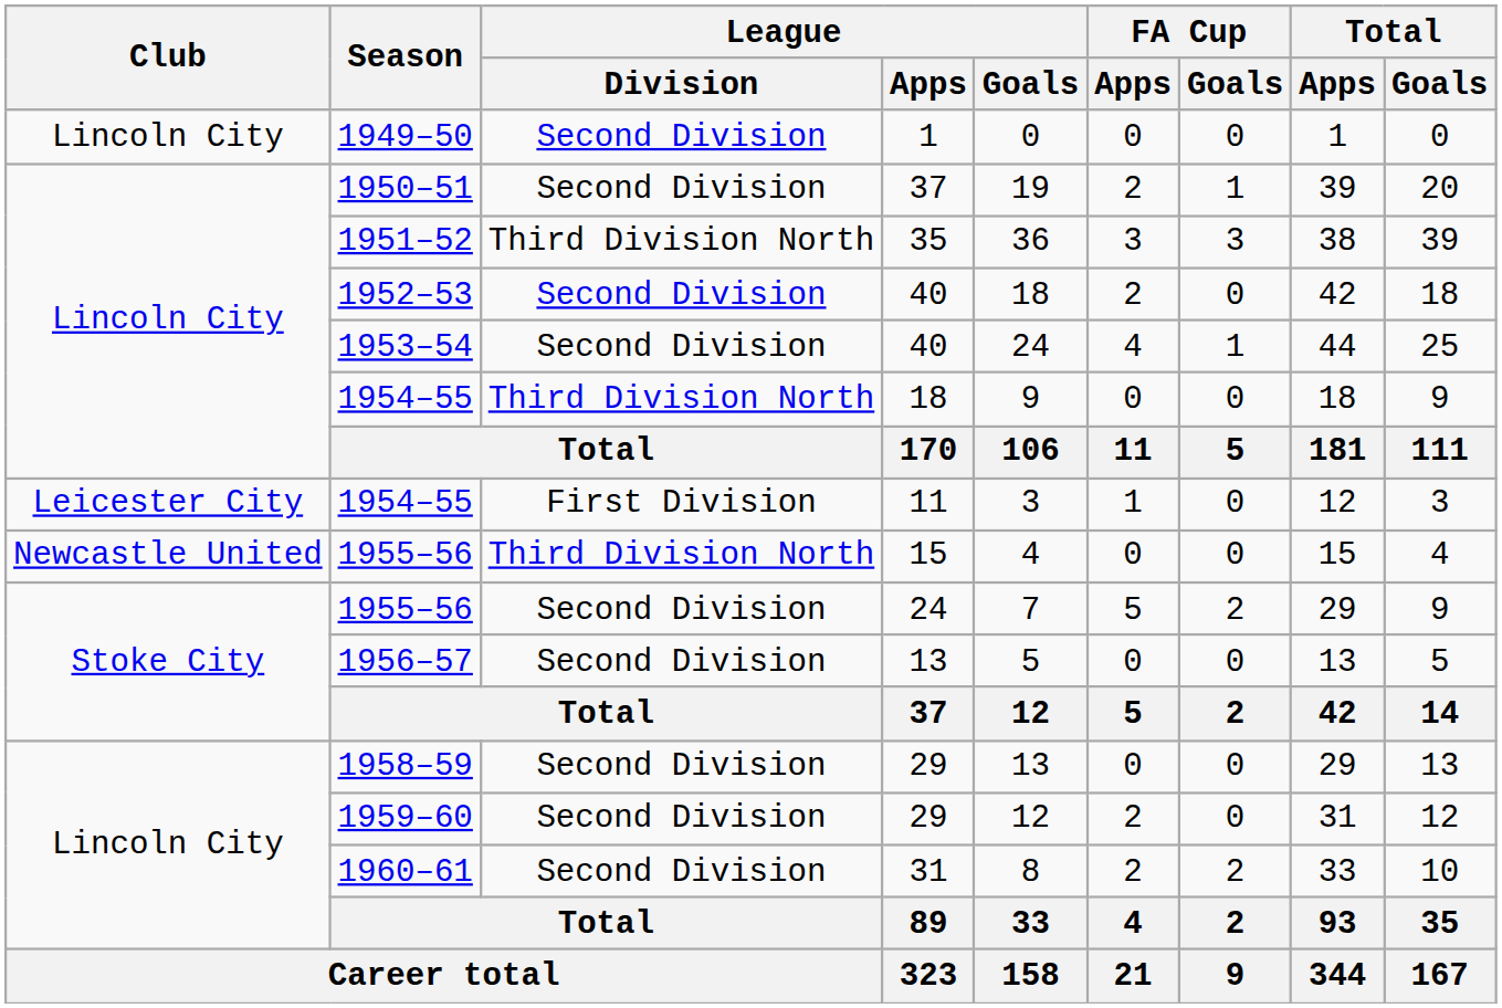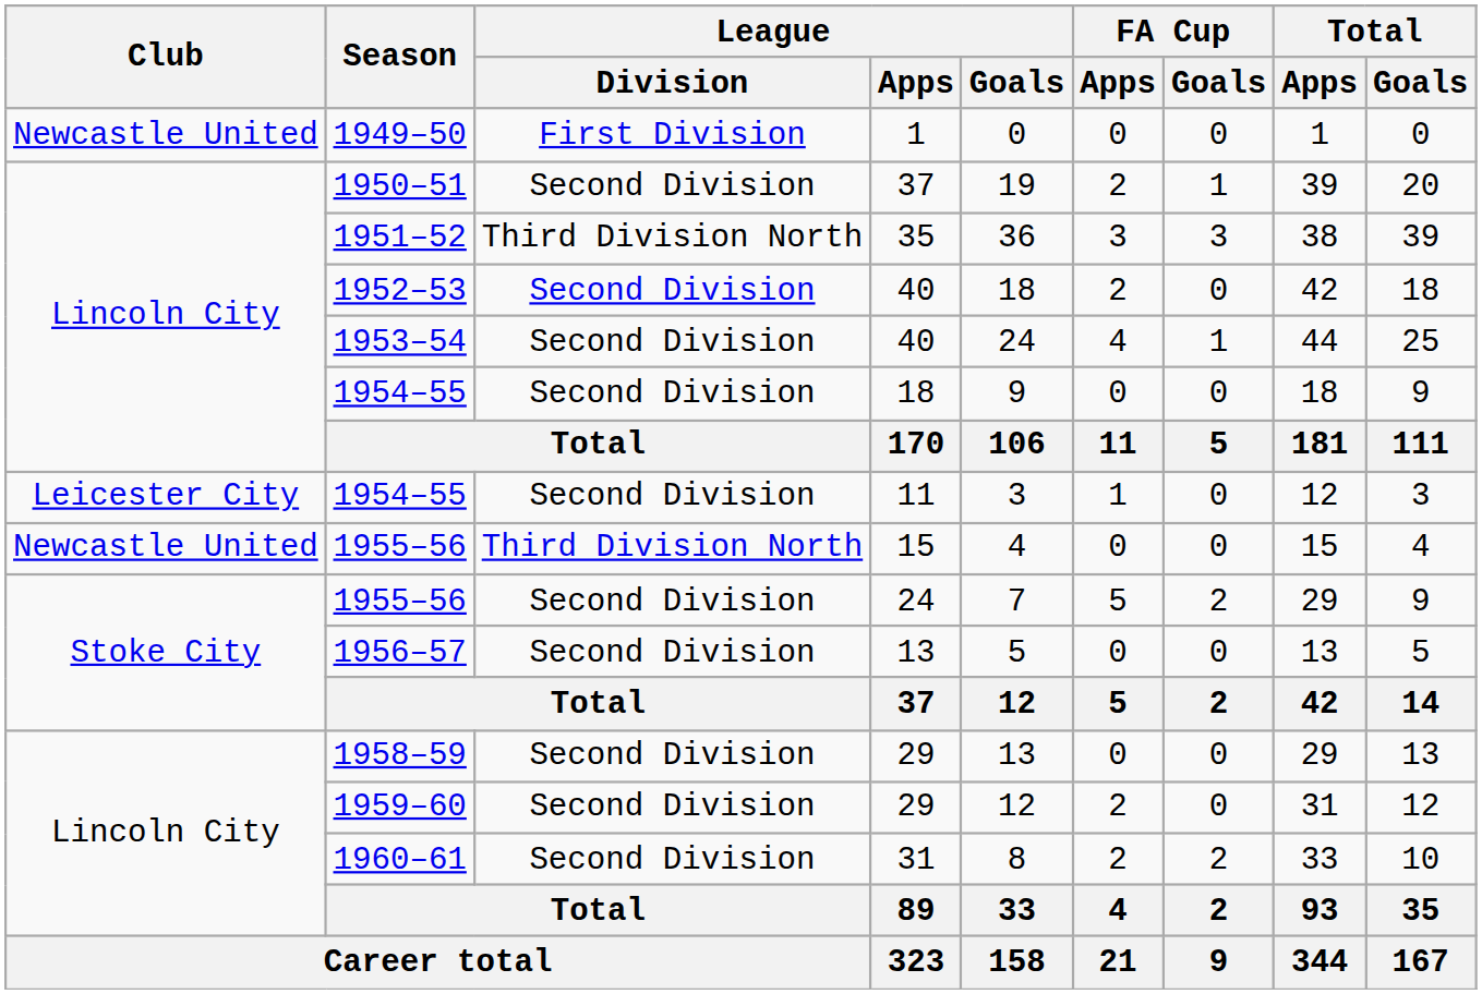 <table class="wikitable" style="text-align: center;">
 <tr>
 <th rowspan="2">Club</th>
 <th rowspan="2">Season</th>
 <th colspan="3">League</th>
 <th colspan="2">FA Cup</th>
 <th colspan="2">Total</th>
 </tr>
 <tr>
 <th>Division</th>
 <th>Apps</th>
 <th>Goals</th>
 <th>Apps</th>
 <th>Goals</th>
 <th>Apps</th>
 <th>Goals</th>
 </tr>
 <tr>
-<td>Lincoln City</td>
+<td><a href='#'>Newcastle United</a></td>
 <td><a href='#'>1949–50</a></td>
-<td><a href='#'>Second Division</a></td>
+<td><a href='#'>First Division</a></td>
 <td>1</td>
 <td>0</td>
 <td>0</td>
 <td>0</td>
 <td>1</td>
 <td>0</td>
 </tr>
 <tr>
 <td rowspan="6"><a href='#'>Lincoln City</a></td>
 <td><a href='#'>1950–51</a></td>
 <td>Second Division</td>
 <td>37</td>
 <td>19</td>
 <td>2</td>
 <td>1</td>
 <td>39</td>
 <td>20</td>
 </tr>
 <tr>
 <td><a href='#'>1951–52</a></td>
 <td>Third Division North</td>
 <td>35</td>
 <td>36</td>
 <td>3</td>
 <td>3</td>
 <td>38</td>
 <td>39</td>
 </tr>
 <tr>
 <td><a href='#'>1952–53</a></td>
 <td><a href='#'>Second Division</a></td>
 <td>40</td>
 <td>18</td>
 <td>2</td>
 <td>0</td>
 <td>42</td>
 <td>18</td>
 </tr>
 <tr>
 <td><a href='#'>1953–54</a></td>
 <td>Second Division</td>
 <td>40</td>
 <td>24</td>
 <td>4</td>
 <td>1</td>
 <td>44</td>
 <td>25</td>
 </tr>
 <tr>
 <td><a href='#'>1954–55</a></td>
-<td><a href='#'>Third Division North</a></td>
+<td>Second Division</td>
 <td>18</td>
 <td>9</td>
 <td>0</td>
 <td>0</td>
 <td>18</td>
 <td>9</td>
 </tr>
 <tr>
 <th colspan="2">Total</th>
 <th>170</th>
 <th>106</th>
 <th>11</th>
 <th>5</th>
 <th>181</th>
 <th>111</th>
 </tr>
 <tr>
 <td><a href='#'>Leicester City</a></td>
 <td><a href='#'>1954–55</a></td>
-<td>First Division</td>
+<td>Second Division</td>
 <td>11</td>
 <td>3</td>
 <td>1</td>
 <td>0</td>
 <td>12</td>
 <td>3</td>
 </tr>
 <tr>
 <td><a href='#'>Newcastle United</a></td>
 <td><a href='#'>1955–56</a></td>
 <td><a href='#'>Third Division North</a></td>
 <td>15</td>
 <td>4</td>
 <td>0</td>
 <td>0</td>
 <td>15</td>
 <td>4</td>
 </tr>
 <tr>
 <td rowspan="3"><a href='#'>Stoke City</a></td>
 <td><a href='#'>1955–56</a></td>
 <td>Second Division</td>
 <td>24</td>
 <td>7</td>
 <td>5</td>
 <td>2</td>
 <td>29</td>
 <td>9</td>
 </tr>
 <tr>
 <td><a href='#'>1956–57</a></td>
 <td>Second Division</td>
 <td>13</td>
 <td>5</td>
 <td>0</td>
 <td>0</td>
 <td>13</td>
 <td>5</td>
 </tr>
 <tr>
 <th colspan="2">Total</th>
 <th>37</th>
 <th>12</th>
 <th>5</th>
 <th>2</th>
 <th>42</th>
 <th>14</th>
 </tr>
 <tr>
 <td rowspan="4">Lincoln City</td>
 <td><a href='#'>1958–59</a></td>
 <td>Second Division</td>
 <td>29</td>
 <td>13</td>
 <td>0</td>
 <td>0</td>
 <td>29</td>
 <td>13</td>
 </tr>
 <tr>
 <td><a href='#'>1959–60</a></td>
 <td>Second Division</td>
 <td>29</td>
 <td>12</td>
 <td>2</td>
 <td>0</td>
 <td>31</td>
 <td>12</td>
 </tr>
 <tr>
 <td><a href='#'>1960–61</a></td>
 <td>Second Division</td>
 <td>31</td>
 <td>8</td>
 <td>2</td>
 <td>2</td>
 <td>33</td>
 <td>10</td>
 </tr>
 <tr>
 <th colspan="2">Total</th>
 <th>89</th>
 <th>33</th>
 <th>4</th>
 <th>2</th>
 <th>93</th>
 <th>35</th>
 </tr>
 <tr>
 <th colspan="3">Career total</th>
 <th>323</th>
 <th>158</th>
 <th>21</th>
 <th>9</th>
 <th>344</th>
 <th>167</th>
 </tr>
 </table>
